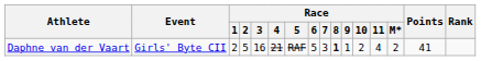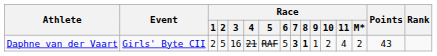 <table class="wikitable" border="1" style="font-size:90%">
 <tr>
 <th rowspan=2>Athlete</th>
 <th rowspan=2>Event</th>
 <th colspan=12>Race</th>
 <th rowspan=2>Points</th>
 <th rowspan=2>Rank</th>
 </tr>
 <tr>
 <th>1</th>
 <th>2</th>
 <th>3</th>
 <th>4</th>
 <th>5</th>
 <th>6</th>
 <th>7</th>
 <th>8</th>
 <th>9</th>
 <th>10</th>
 <th>11</th>
 <th>M*</th>
 </tr>
 <tr>
 <td><a href='#'>Daphne van der Vaart</a></td>
 <td><a href='#'>Girls' Byte CII</a></td>
 <td align=center>2</td>
 <td align=center>5</td>
 <td align=center>16</td>
 <td align=center><s>21</s></td>
 <td align=center><s>RAF</s></td>
 <td align=center>5</td>
-<td align=center>3</td>
+<td align=center><strong>3</strong></td>
 <td align=center><strong>1</strong></td>
 <td align=center>1</td>
 <td align=center>2</td>
 <td align=center>4</td>
 <td align=center>2</td>
-<td align=center>41</td>
+<td align=center>43</td>
 <td align=center></td>
 </tr>
 </table>
